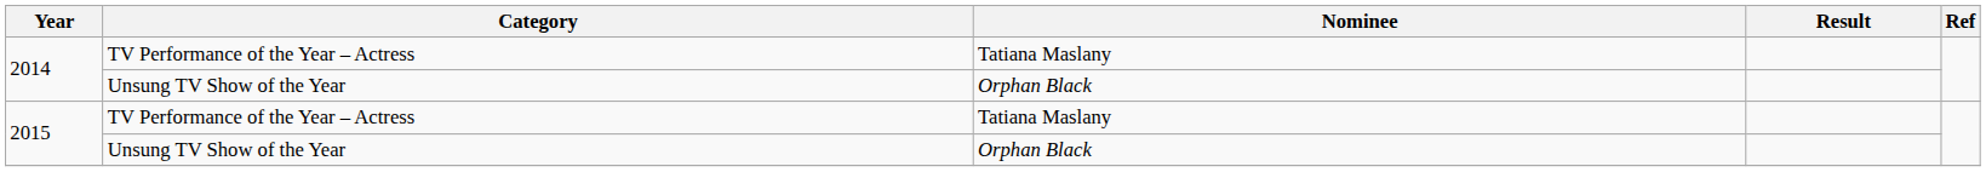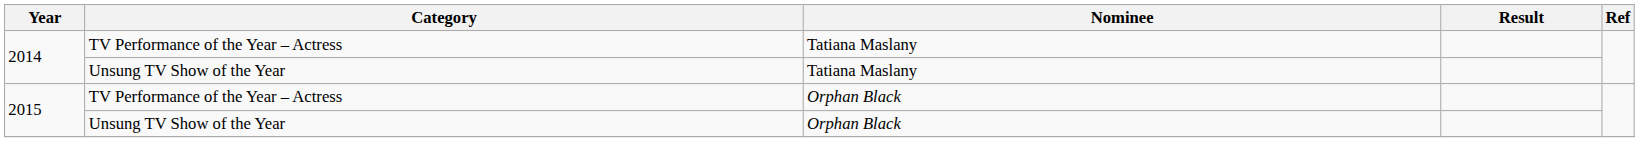 <table class="wikitable">
 <tr>
 <th width=5%>Year</th>
 <th width=45%>Category</th>
 <th width=40%>Nominee</th>
 <th width=10%>Result</th>
 <th width=3%>Ref</th>
 </tr>
 <tr>
 <td rowspan=2>2014</td>
 <td>TV Performance of the Year – Actress</td>
 <td>Tatiana Maslany</td>
 <td></td>
 <td rowspan=2></td>
 </tr>
 <tr>
 <td>Unsung TV Show of the Year</td>
-<td><em>Orphan Black</em></td>
+<td>Tatiana Maslany</td>
 <td></td>
 </tr>
 <tr>
 <td rowspan=2>2015</td>
 <td>TV Performance of the Year – Actress</td>
-<td>Tatiana Maslany</td>
+<td><em>Orphan Black</em></td>
 <td></td>
 <td rowspan=2></td>
 </tr>
 <tr>
 <td>Unsung TV Show of the Year</td>
 <td><em>Orphan Black</em></td>
 <td></td>
 </tr>
 <tr>
 </tr>
 </table>
